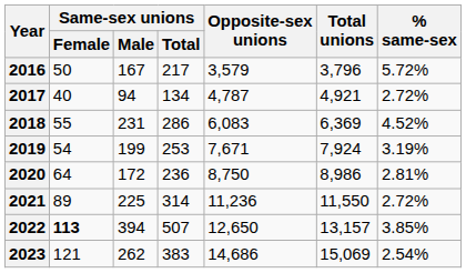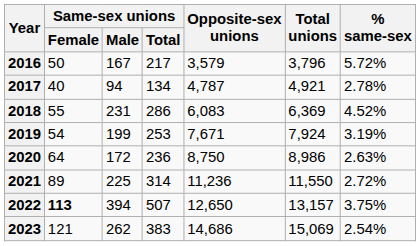 <table class="wikitable" style="text-align:left">
 <tr>
 <th rowspan=2>Year</th>
 <th colspan=3>Same-sex unions</th>
 <th rowspan=2>Opposite-sex<br>unions</th>
 <th rowspan=2>Total<br>unions</th>
 <th rowspan=2>%<br>same-sex</th>
 </tr>
 <tr>
 <th>Female</th>
 <th>Male</th>
 <th>Total</th>
 </tr>
 <tr>
 <th>2016</th>
 <td>50</td>
 <td>167</td>
 <td>217</td>
 <td>3,579</td>
 <td>3,796</td>
 <td>5.72%</td>
 </tr>
 <tr>
 <th>2017</th>
 <td>40</td>
 <td>94</td>
 <td>134</td>
 <td>4,787</td>
 <td>4,921</td>
-<td>2.72%</td>
+<td>2.78%</td>
 </tr>
 <tr>
 <th>2018</th>
 <td>55</td>
 <td>231</td>
 <td>286</td>
 <td>6,083</td>
 <td>6,369</td>
 <td>4.52%</td>
 </tr>
 <tr>
 <th>2019</th>
 <td>54</td>
 <td>199</td>
 <td>253</td>
 <td>7,671</td>
 <td>7,924</td>
 <td>3.19%</td>
 </tr>
 <tr>
 <th>2020</th>
 <td>64</td>
 <td>172</td>
 <td>236</td>
 <td>8,750</td>
 <td>8,986</td>
-<td>2.81%</td>
+<td>2.63%</td>
 </tr>
 <tr>
 <th>2021</th>
 <td>89</td>
 <td>225</td>
 <td>314</td>
 <td>11,236</td>
 <td>11,550</td>
 <td>2.72%</td>
 </tr>
 <tr>
 <th>2022</th>
 <td><strong>113</strong></td>
 <td>394</td>
 <td>507</td>
 <td>12,650</td>
 <td>13,157</td>
-<td>3.85%</td>
+<td>3.75%</td>
 </tr>
 <tr>
 <th>2023</th>
 <td>121</td>
 <td>262</td>
 <td>383</td>
 <td>14,686</td>
 <td>15,069</td>
 <td>2.54%</td>
 </tr>
 </table>
